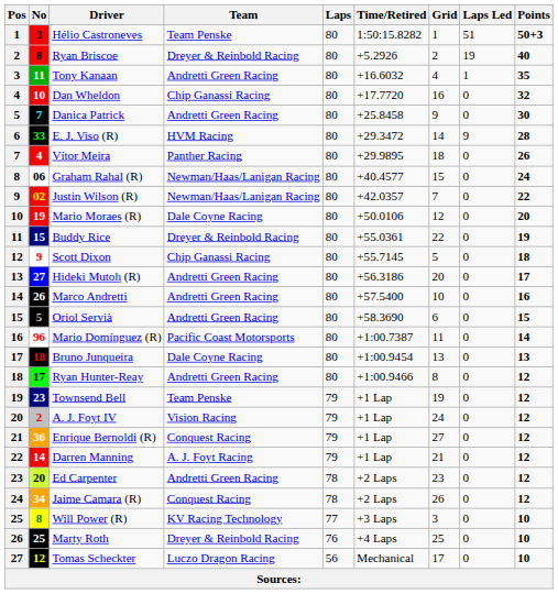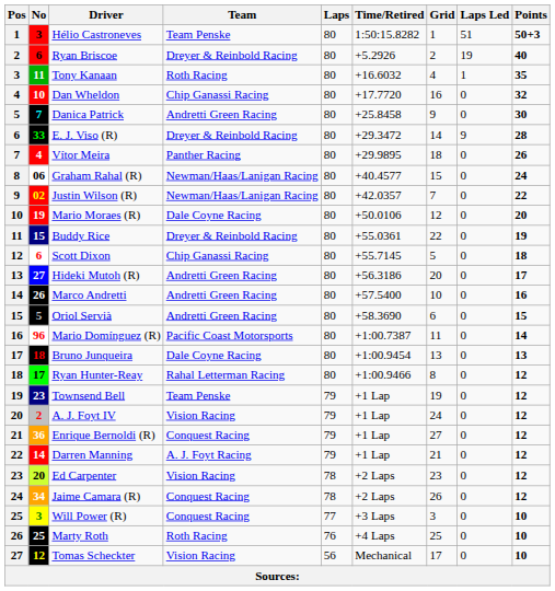 <table class="wikitable" style="font-size:95%;">
 <tr>
 <th>Pos</th>
 <th>No</th>
 <th>Driver</th>
 <th>Team</th>
 <th>Laps</th>
 <th>Time/Retired</th>
 <th>Grid</th>
 <th>Laps Led</th>
 <th>Points</th>
 </tr>
 <tr>
 <th>1</th>
 <td style="background:#FF0000; color:black;" align="center"><strong>3</strong></td>
 <td> <a href='#'>Hélio Castroneves</a></td>
 <td><a href='#'>Team Penske</a></td>
 <td>80</td>
 <td>1:50:15.8282</td>
 <td>1</td>
 <td>51</td>
 <td><strong>50+3</strong></td>
 </tr>
 <tr>
 <th>2</th>
-<td style="background:#FF0000; color:black;" align="center"><strong>8</strong></td>
+<td style="background:#FF0000; color:black;" align="center"><strong>6</strong></td>
 <td> <a href='#'>Ryan Briscoe</a></td>
 <td><a href='#'>Dreyer & Reinbold Racing</a></td>
 <td>80</td>
 <td>+5.2926</td>
 <td>2</td>
 <td>19</td>
 <td><strong>40</strong></td>
 </tr>
 <tr>
 <th>3</th>
 <td style="background:#00AF00; color:white;" align=center><strong>11</strong></td>
 <td> <a href='#'>Tony Kanaan</a></td>
-<td><a href='#'>Andretti Green Racing</a></td>
+<td><a href='#'>Roth Racing</a></td>
 <td>80</td>
 <td>+16.6032</td>
 <td>4</td>
 <td>1</td>
 <td><strong>35</strong></td>
 </tr>
 <tr>
 <th>4</th>
 <td style="background:#FF0000; color:white;" align=center><strong>10</strong></td>
 <td> <a href='#'>Dan Wheldon</a></td>
 <td><a href='#'>Chip Ganassi Racing</a></td>
 <td>80</td>
 <td>+17.7720</td>
 <td>16</td>
 <td>0</td>
 <td><strong>32</strong></td>
 </tr>
 <tr>
 <th>5</th>
 <td style="background:#000000; color:aqua;" align=center><strong>7</strong></td>
 <td> <a href='#'>Danica Patrick</a></td>
 <td><a href='#'>Andretti Green Racing</a></td>
 <td>80</td>
 <td>+25.8458</td>
 <td>9</td>
 <td>0</td>
 <td><strong>30</strong></td>
 </tr>
 <tr>
 <th>6</th>
 <td style="background:black; color:lime;" align=center><strong>33</strong></td>
 <td> <a href='#'>E. J. Viso</a> (R)</td>
-<td><a href='#'>HVM Racing</a></td>
+<td><a href='#'>Dreyer & Reinbold Racing</a></td>
 <td>80</td>
 <td>+29.3472</td>
 <td>14</td>
 <td>9</td>
 <td><strong>28</strong></td>
 </tr>
 <tr>
 <th>7</th>
 <td style="background:red; color:white;" align=center><strong>4</strong></td>
 <td> <a href='#'>Vítor Meira</a></td>
 <td><a href='#'>Panther Racing</a></td>
 <td>80</td>
 <td>+29.9895</td>
 <td>18</td>
 <td>0</td>
 <td><strong>26</strong></td>
 </tr>
 <tr>
 <th>8</th>
 <td style="background:white; color:black;" align=center><strong>06</strong></td>
 <td> <a href='#'>Graham Rahal</a> (R)</td>
 <td><a href='#'>Newman/Haas/Lanigan Racing</a></td>
 <td>80</td>
 <td>+40.4577</td>
 <td>15</td>
 <td>0</td>
 <td><strong>24</strong></td>
 </tr>
 <tr>
 <th>9</th>
 <td style="background:red; color:yellow;" align=center><strong>02</strong></td>
 <td> <a href='#'>Justin Wilson</a> (R)</td>
 <td><a href='#'>Newman/Haas/Lanigan Racing</a></td>
 <td>80</td>
 <td>+42.0357</td>
 <td>7</td>
 <td>0</td>
 <td><strong>22</strong></td>
 </tr>
 <tr>
 <th>10</th>
 <td style="background:red; color:white;" align=center><strong>19</strong></td>
 <td> <a href='#'>Mario Moraes</a> (R)</td>
 <td><a href='#'>Dale Coyne Racing</a></td>
 <td>80</td>
 <td>+50.0106</td>
 <td>12</td>
 <td>0</td>
 <td><strong>20</strong></td>
 </tr>
 <tr>
 <th>11</th>
 <td style="background:#000080; color:white;" align=center><strong>15</strong></td>
 <td> <a href='#'>Buddy Rice</a></td>
 <td><a href='#'>Dreyer & Reinbold Racing</a></td>
 <td>80</td>
 <td>+55.0361</td>
 <td>22</td>
 <td>0</td>
 <td><strong>19</strong></td>
 </tr>
 <tr>
 <th>12</th>
-<td style="background:#FFFFFF; color:red;" align=center><strong>9</strong></td>
+<td style="background:#FFFFFF; color:red;" align=center><strong>6</strong></td>
 <td> <a href='#'>Scott Dixon</a></td>
 <td><a href='#'>Chip Ganassi Racing</a></td>
 <td>80</td>
 <td>+55.7145</td>
 <td>5</td>
 <td>0</td>
 <td><strong>18</strong></td>
 </tr>
 <tr>
 <th>13</th>
 <td style="background:blue; color:white;" align=center><strong>27</strong></td>
 <td> <a href='#'>Hideki Mutoh</a> (R)</td>
 <td><a href='#'>Andretti Green Racing</a></td>
 <td>80</td>
 <td>+56.3186</td>
 <td>20</td>
 <td>0</td>
 <td><strong>17</strong></td>
 </tr>
 <tr>
 <th>14</th>
 <td style="background:black; color:white;" align=center><strong>26</strong></td>
 <td> <a href='#'>Marco Andretti</a></td>
 <td><a href='#'>Andretti Green Racing</a></td>
 <td>80</td>
 <td>+57.5400</td>
 <td>10</td>
 <td>0</td>
 <td><strong>16</strong></td>
 </tr>
 <tr>
 <th>15</th>
 <td style="background:black; color:silver;" align=center><strong>5</strong></td>
 <td> <a href='#'>Oriol Servià</a></td>
 <td><a href='#'>Andretti Green Racing</a></td>
 <td>80</td>
 <td>+58.3690</td>
 <td>6</td>
 <td>0</td>
 <td><strong>15</strong></td>
 </tr>
 <tr>
 <th>16</th>
 <td style="background:white; color:Red;" align=center><strong>96</strong></td>
 <td> <a href='#'>Mario Domínguez</a> (R)</td>
 <td><a href='#'>Pacific Coast Motorsports</a></td>
 <td>80</td>
 <td>+1:00.7387</td>
 <td>11</td>
 <td>0</td>
 <td><strong>14</strong></td>
 </tr>
 <tr>
 <th>17</th>
 <td style="background:black; color:red;" align=center><strong>18</strong></td>
 <td> <a href='#'>Bruno Junqueira</a></td>
 <td><a href='#'>Dale Coyne Racing</a></td>
 <td>80</td>
 <td>+1:00.9454</td>
 <td>13</td>
 <td>0</td>
 <td><strong>13</strong></td>
 </tr>
 <tr>
 <th>18</th>
 <td style="background:#00FF00; color:Black;" align=center><strong>17</strong></td>
 <td> <a href='#'>Ryan Hunter-Reay</a></td>
-<td><a href='#'>Andretti Green Racing</a></td>
+<td><a href='#'>Rahal Letterman Racing</a></td>
 <td>80</td>
 <td>+1:00.9466</td>
 <td>8</td>
 <td>0</td>
 <td><strong>12</strong></td>
 </tr>
 <tr>
 <th>19</th>
 <td style="background:#000080; color:white;" align=center><strong>23</strong></td>
 <td> <a href='#'>Townsend Bell</a></td>
 <td><a href='#'>Team Penske</a></td>
 <td>79</td>
 <td>+1 Lap</td>
 <td>19</td>
 <td>0</td>
 <td><strong>12</strong></td>
 </tr>
 <tr>
 <th>20</th>
 <td style="background:#C0C0C0; color:Red;"  align=center><strong>2</strong></td>
 <td> <a href='#'>A. J. Foyt IV</a></td>
 <td><a href='#'>Vision Racing</a></td>
 <td>79</td>
 <td>+1 Lap</td>
 <td>24</td>
 <td>0</td>
 <td><strong>12</strong></td>
 </tr>
 <tr>
 <th>21</th>
 <td style="background:orange; color:white;"  align=center><strong>36</strong></td>
 <td> <a href='#'>Enrique Bernoldi</a> (R)</td>
 <td><a href='#'>Conquest Racing</a></td>
 <td>79</td>
 <td>+1 Lap</td>
 <td>27</td>
 <td>0</td>
 <td><strong>12</strong></td>
 </tr>
 <tr>
 <th>22</th>
 <td style="background:#ff0000; color:white;" align=center><strong>14</strong></td>
 <td> <a href='#'>Darren Manning</a></td>
 <td><a href='#'>A. J. Foyt Racing</a></td>
 <td>79</td>
 <td>+1 Lap</td>
 <td>21</td>
 <td>0</td>
 <td><strong>12</strong></td>
 </tr>
 <tr>
 <th>23</th>
 <td style="background:#CCFF33; color:black;" align=center><strong>20</strong></td>
 <td> <a href='#'>Ed Carpenter</a></td>
-<td><a href='#'>Andretti Green Racing</a></td>
+<td><a href='#'>Vision Racing</a></td>
 <td>78</td>
 <td>+2 Laps</td>
 <td>23</td>
 <td>0</td>
 <td><strong>12</strong></td>
 </tr>
 <tr>
 <th>24</th>
 <td style="background:orange; color:white;" align=center><strong>34</strong></td>
 <td> <a href='#'>Jaime Camara</a> (R)</td>
 <td><a href='#'>Conquest Racing</a></td>
 <td>78</td>
 <td>+2 Laps</td>
 <td>26</td>
 <td>0</td>
 <td><strong>12</strong></td>
 </tr>
 <tr>
 <th>25</th>
-<td style="background:yellow; color:green;" align=center><strong>8</strong></td>
+<td style="background:yellow; color:green;" align=center><strong>3</strong></td>
 <td> <a href='#'>Will Power</a> (R)</td>
-<td><a href='#'>KV Racing Technology</a></td>
+<td><a href='#'>Conquest Racing</a></td>
 <td>77</td>
 <td>+3 Laps</td>
 <td>3</td>
 <td>0</td>
 <td><strong>10</strong></td>
 </tr>
 <tr>
 <th>26</th>
 <td style="background:black; color:white;" align="center"><strong>25</strong></td>
 <td> <a href='#'>Marty Roth</a></td>
-<td><a href='#'>Dreyer & Reinbold Racing</a></td>
+<td><a href='#'>Roth Racing</a></td>
 <td>76</td>
 <td>+4 Laps</td>
 <td>25</td>
 <td>0</td>
 <td><strong>10</strong></td>
 </tr>
 <tr>
 <th>27</th>
 <td style="background:black; color:yellow;" align=center><strong>12</strong></td>
 <td> <a href='#'>Tomas Scheckter</a></td>
-<td><a href='#'>Luczo Dragon Racing</a></td>
+<td><a href='#'>Vision Racing</a></td>
 <td>56</td>
 <td>Mechanical</td>
 <td>17</td>
 <td>0</td>
 <td><strong>10</strong></td>
 </tr>
 <tr>
 <th colspan=9><strong>Sources:</strong></th>
 </tr>
 </table>
